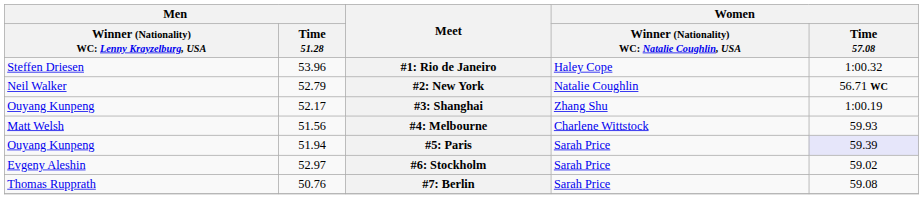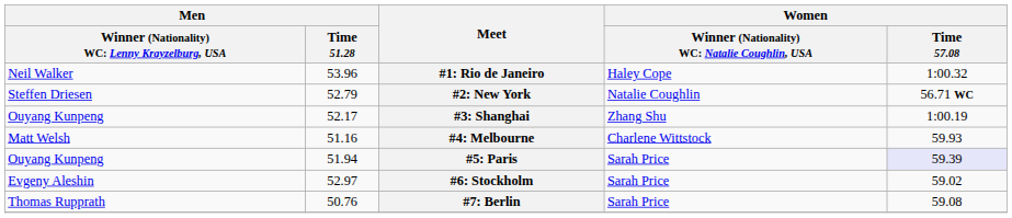 <table class=wikitable width="75%">
 <tr>
 <th colspan="2">Men</th>
 <th rowspan="2">Meet</th>
 <th colspan="2">Women</th>
 </tr>
 <tr>
 <th>Winner <small>(Nationality) <br> WC: <em><a href='#'>Lenny Krayzelburg</a>, USA</em> </small></th>
 <th>Time <small><br> <em>51.28</em> </small></th>
 <th>Winner <small>(Nationality) <br> WC: <em><a href='#'>Natalie Coughlin</a>, USA</em> </small></th>
 <th>Time <small><br> <em>57.08</em> </small></th>
 </tr>
 <tr>
-<td> <a href='#'>Steffen Driesen</a></td>
+<td> <a href='#'>Neil Walker</a></td>
 <td align=center>53.96</td>
 <th>#1: Rio de Janeiro</th>
 <td> <a href='#'>Haley Cope</a></td>
 <td align=center>1:00.32</td>
 </tr>
 <tr>
-<td> <a href='#'>Neil Walker</a></td>
+<td> <a href='#'>Steffen Driesen</a></td>
 <td align=center>52.79</td>
 <th>#2: New York</th>
 <td> <a href='#'>Natalie Coughlin</a></td>
 <td align=center>56.71 <small><strong>WC</strong></small></td>
 </tr>
 <tr>
 <td> <a href='#'>Ouyang Kunpeng</a></td>
 <td align=center>52.17</td>
 <th>#3: Shanghai</th>
 <td> <a href='#'>Zhang Shu</a></td>
 <td align=center>1:00.19</td>
 </tr>
 <tr>
 <td> <a href='#'>Matt Welsh</a></td>
-<td align=center>51.56</td>
+<td align=center>51.16</td>
 <th>#4: Melbourne</th>
 <td> <a href='#'>Charlene Wittstock</a></td>
 <td align=center>59.93</td>
 </tr>
 <tr>
 <td> <a href='#'>Ouyang Kunpeng</a></td>
 <td align=center>51.94</td>
 <th>#5: Paris</th>
 <td> <a href='#'>Sarah Price</a></td>
 <td align=center style="background: lavender;">59.39</td>
 </tr>
 <tr>
 <td> <a href='#'>Evgeny Aleshin</a></td>
 <td align=center>52.97</td>
 <th>#6: Stockholm</th>
 <td> <a href='#'>Sarah Price</a></td>
 <td align=center>59.02</td>
 </tr>
 <tr>
 <td> <a href='#'>Thomas Rupprath</a></td>
 <td align=center>50.76</td>
 <th>#7: Berlin</th>
 <td> <a href='#'>Sarah Price</a></td>
 <td align=center>59.08</td>
 </tr>
 <tr>
 </tr>
 </table>
